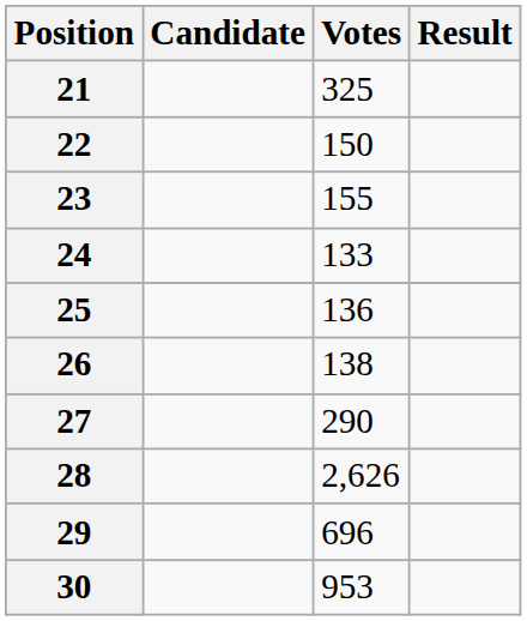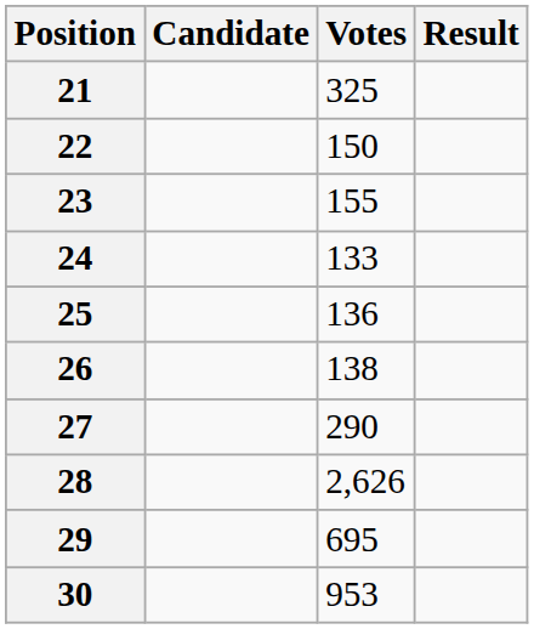 <table class="wikitable sortable col3right">
 <tr>
 <th scope="col">Position</th>
 <th scope="col">Candidate</th>
 <th scope="col">Votes</th>
 <th scope="col">Result</th>
 </tr>
 <tr>
 <th scope="row">21</th>
 <td></td>
 <td>325</td>
 <td></td>
 </tr>
 <tr>
 <th scope="row">22</th>
 <td></td>
 <td>150</td>
 <td></td>
 </tr>
 <tr>
 <th scope="row">23</th>
 <td></td>
 <td>155</td>
 <td></td>
 </tr>
 <tr>
 <th scope="row">24</th>
 <td></td>
 <td>133</td>
 <td></td>
 </tr>
 <tr>
 <th scope="row">25</th>
 <td></td>
 <td>136</td>
 <td></td>
 </tr>
 <tr>
 <th scope="row">26</th>
 <td></td>
 <td>138</td>
 <td></td>
 </tr>
 <tr>
 <th scope="row">27</th>
 <td></td>
 <td>290</td>
 <td></td>
 </tr>
 <tr>
 <th scope="row">28</th>
 <td></td>
 <td>2,626</td>
 <td></td>
 </tr>
 <tr>
 <th scope="row">29</th>
 <td></td>
-<td>696</td>
+<td>695</td>
 <td></td>
 </tr>
 <tr>
 <th scope="row">30</th>
 <td></td>
 <td>953</td>
 <td></td>
 </tr>
 </table>
